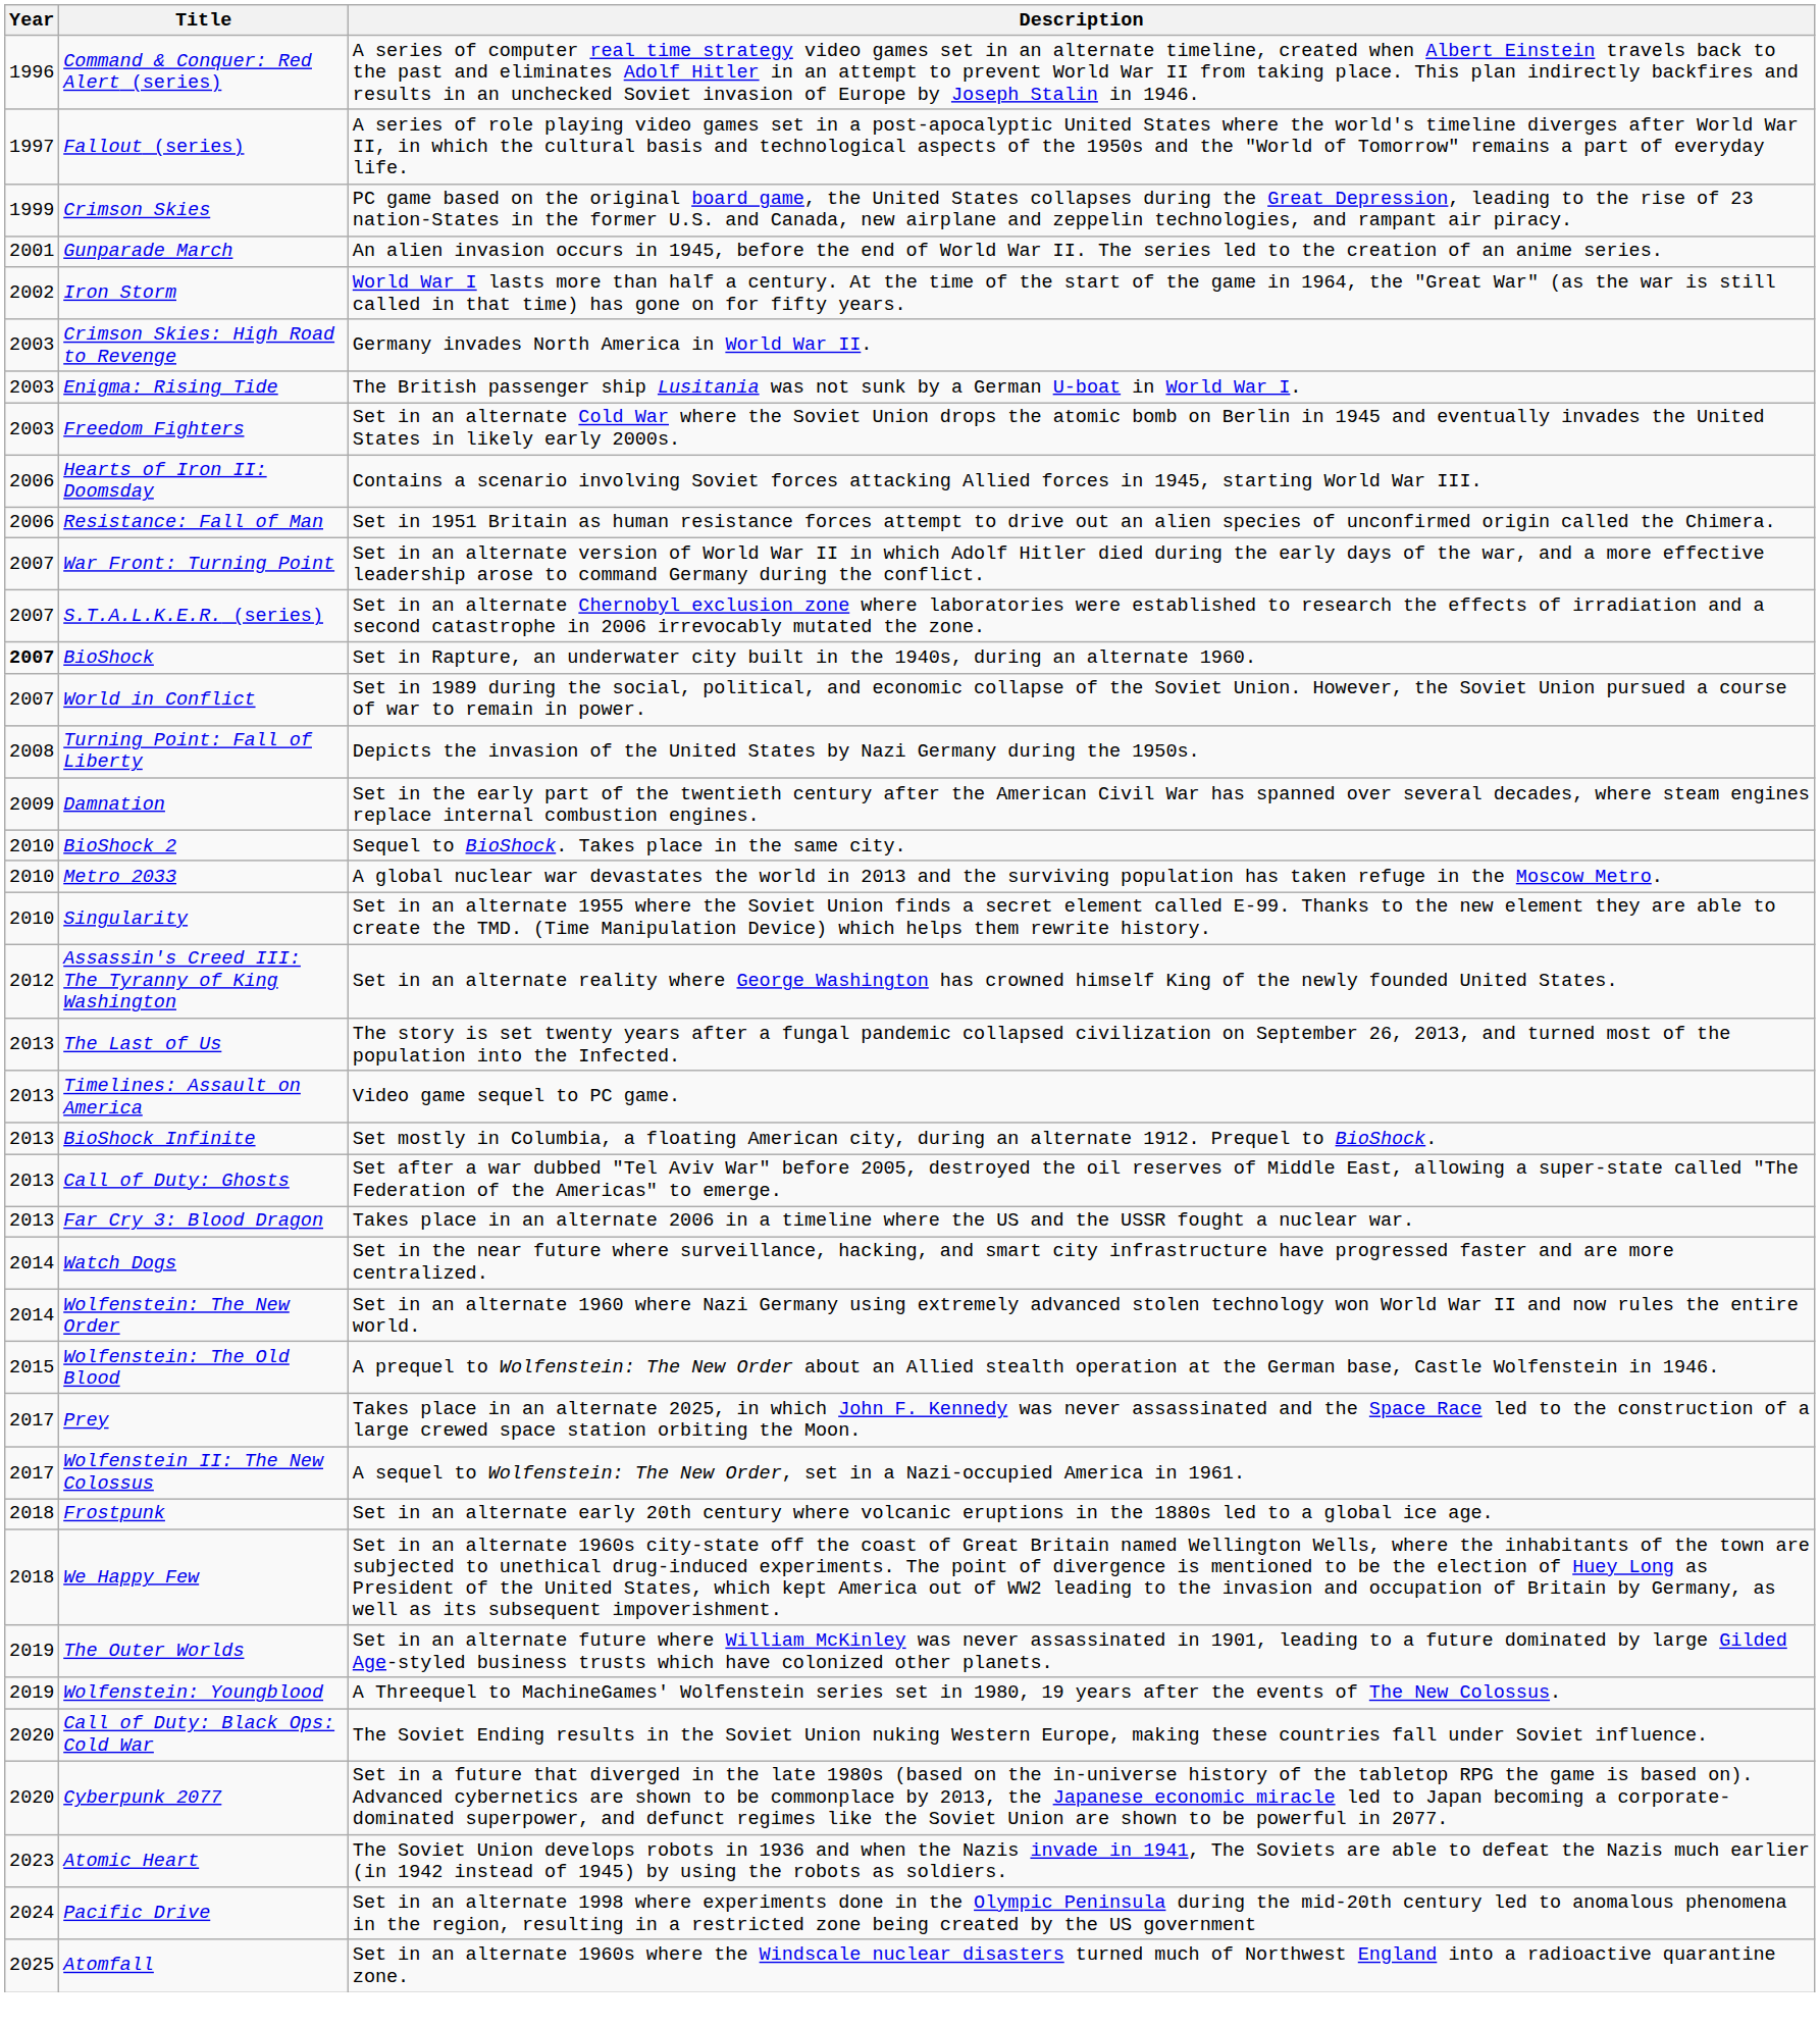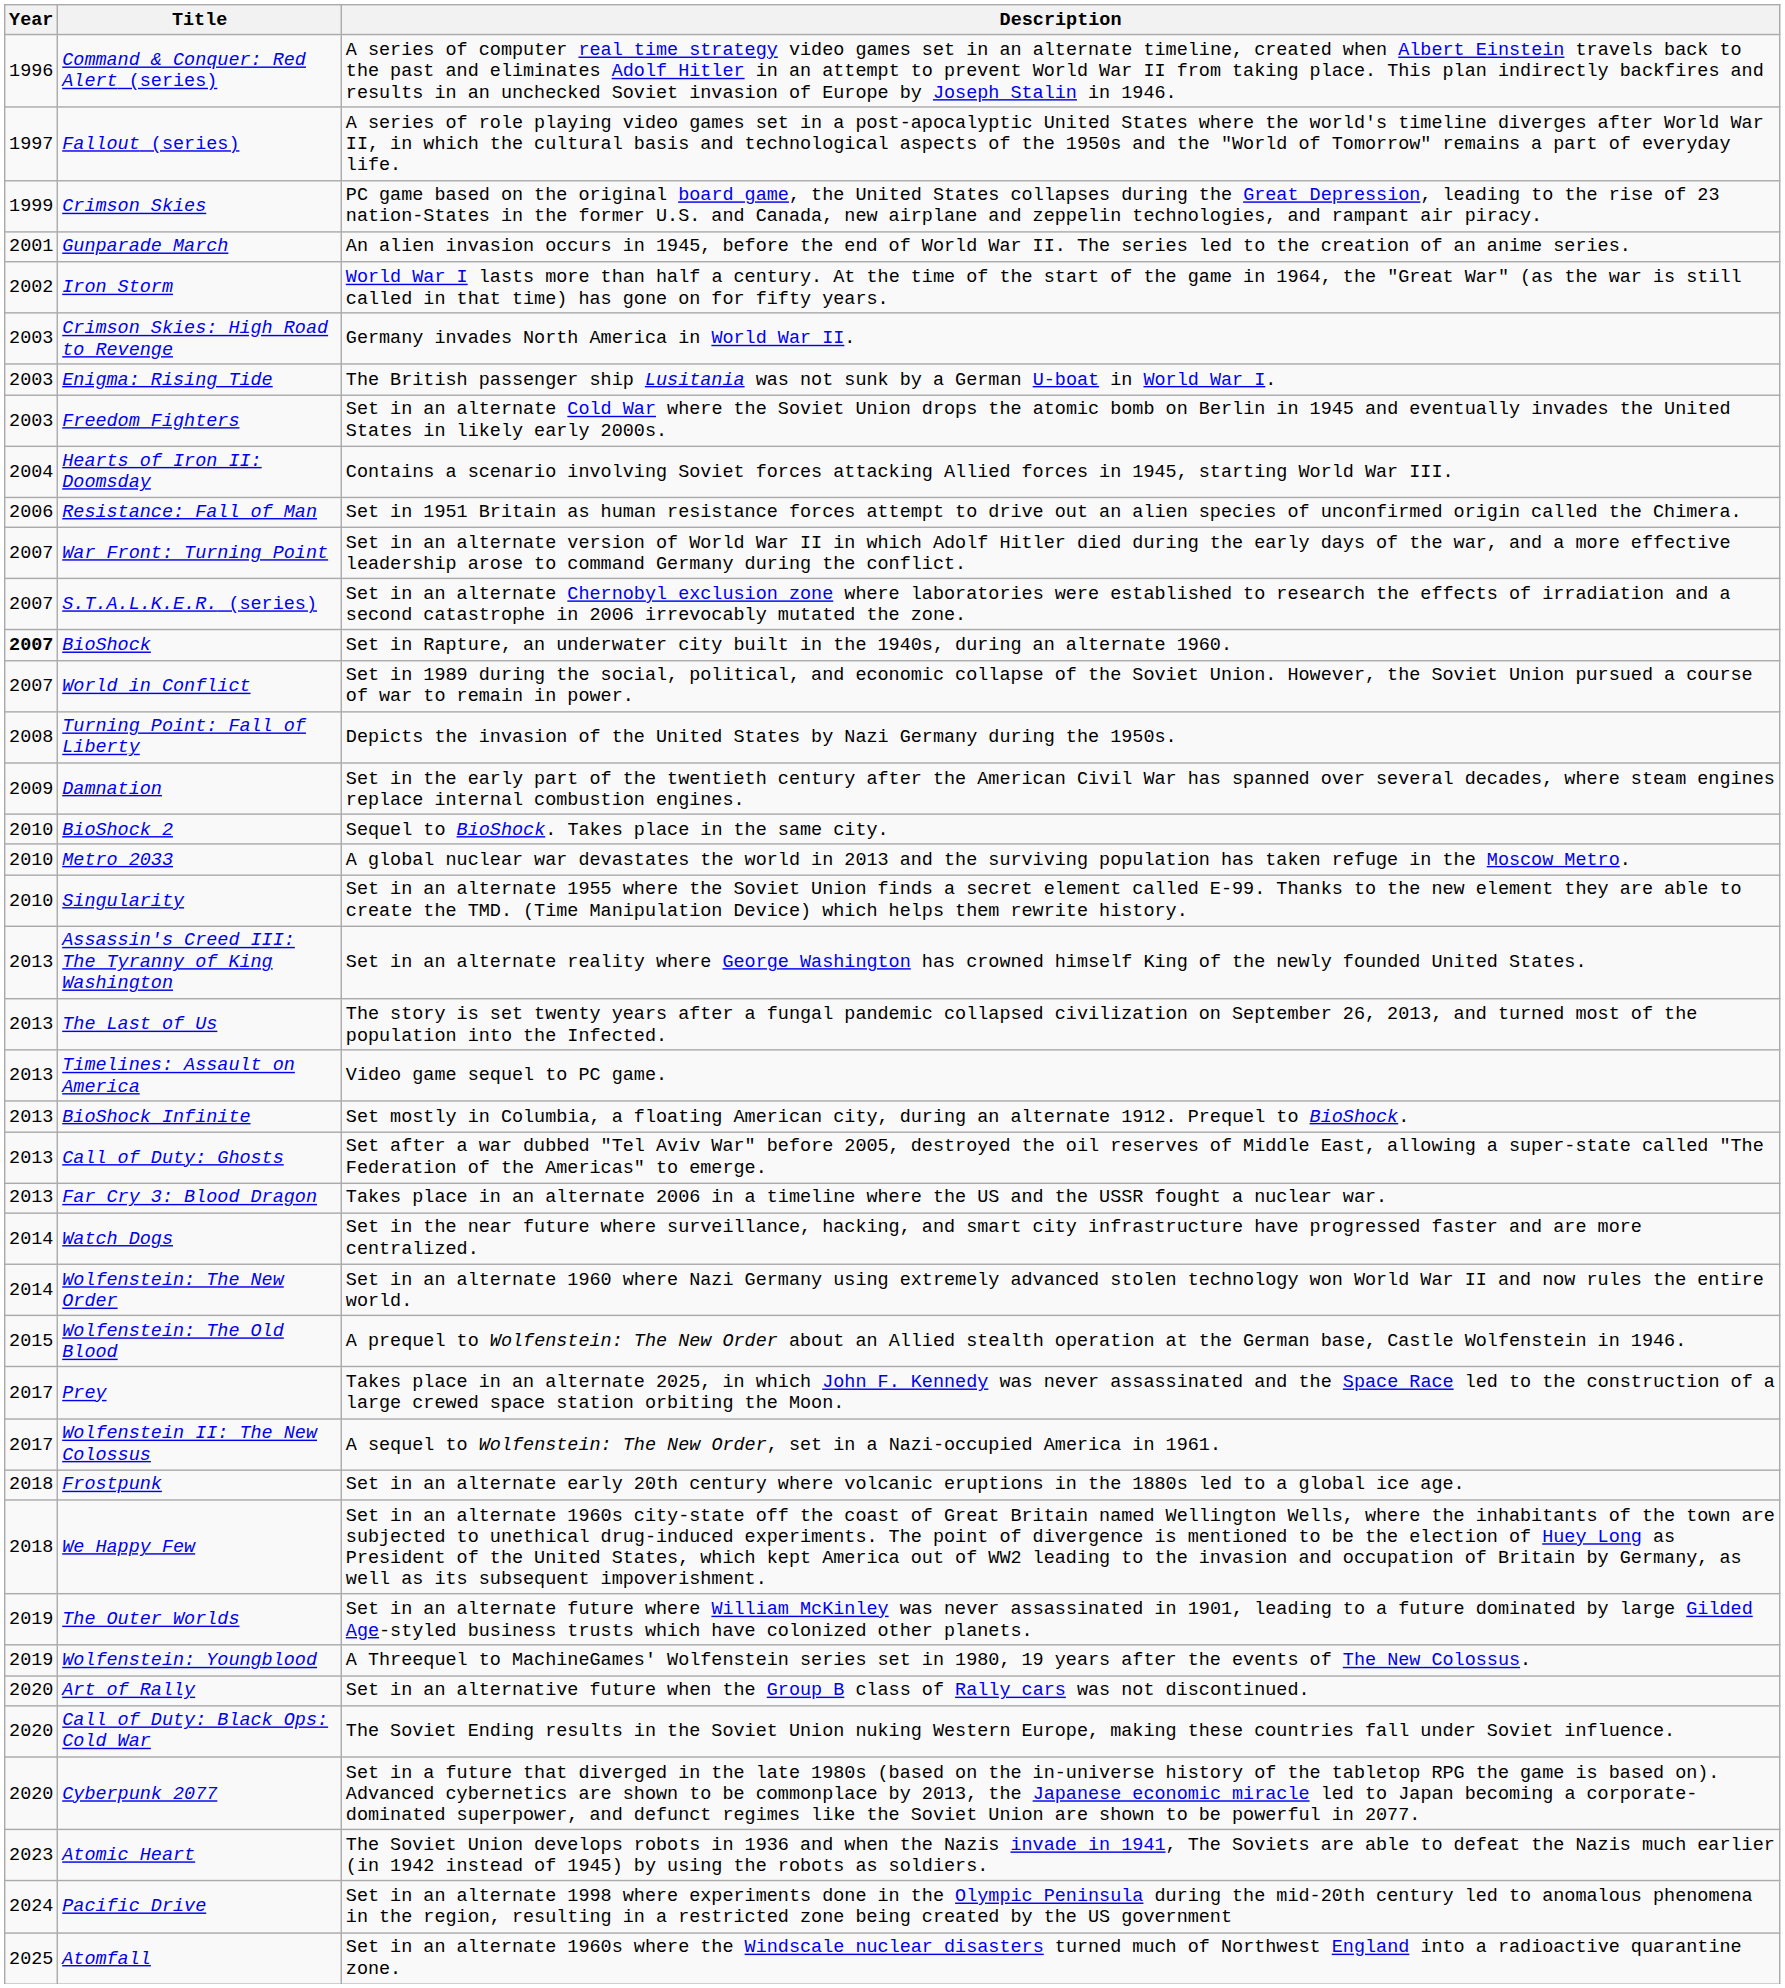 <table class=wikitable>
 <tr>
 <th>Year</th>
 <th>Title</th>
 <th>Description</th>
 </tr>
 <tr>
 <td>1996</td>
 <td><a href='#'><em>Command & Conquer: Red Alert</em> (series)</a></td>
 <td>A series of computer <a href='#'>real time strategy</a> video games set in an alternate timeline, created when <a href='#'>Albert Einstein</a> travels back to the past and eliminates <a href='#'>Adolf Hitler</a> in an attempt to prevent World War II from taking place. This plan indirectly backfires and results in an unchecked Soviet invasion of Europe by <a href='#'>Joseph Stalin</a> in 1946.</td>
 </tr>
 <tr>
 <td>1997</td>
 <td><a href='#'><em>Fallout</em> (series)</a></td>
 <td>A series of role playing video games set in a post-apocalyptic United States where the world's timeline diverges after World War II, in which the cultural basis and technological aspects of the 1950s and the "World of Tomorrow" remains a part of everyday life.</td>
 </tr>
 <tr>
 <td>1999</td>
 <td><em><a href='#'>Crimson Skies</a></em></td>
 <td>PC game based on the original <a href='#'>board game</a>, the United States collapses during the <a href='#'>Great Depression</a>, leading to the rise of 23 nation-States in the former U.S. and Canada, new airplane and zeppelin technologies, and rampant air piracy.</td>
 </tr>
 <tr>
 <td>2001</td>
 <td><em><a href='#'>Gunparade March</a></em></td>
 <td>An alien invasion occurs in 1945, before the end of World War II. The series led to the creation of an anime series.</td>
 </tr>
 <tr>
 <td>2002</td>
 <td><em><a href='#'>Iron Storm</a></em></td>
 <td><a href='#'>World War I</a> lasts more than half a century. At the time of the start of the game in 1964, the "Great War" (as the war is still called in that time) has gone on for fifty years.</td>
 </tr>
 <tr>
 <td>2003</td>
 <td><em><a href='#'>Crimson Skies: High Road to Revenge</a></em></td>
 <td>Germany invades North America in <a href='#'>World War II</a>.</td>
 </tr>
 <tr>
 <td>2003</td>
 <td><em><a href='#'>Enigma: Rising Tide</a></em></td>
 <td>The British passenger ship <a href='#'><em>Lusitania</em></a> was not sunk by a German <a href='#'>U-boat</a> in <a href='#'>World War I</a>.</td>
 </tr>
 <tr>
 <td>2003</td>
 <td><em><a href='#'>Freedom Fighters</a></em></td>
 <td>Set in an alternate <a href='#'>Cold War</a> where the Soviet Union drops the atomic bomb on Berlin in 1945 and eventually invades the United States in likely early 2000s.</td>
 </tr>
 <tr>
-<td>2006</td>
+<td>2004</td>
 <td><em><a href='#'>Hearts of Iron II: Doomsday</a></em></td>
 <td>Contains a scenario involving Soviet forces attacking Allied forces in 1945, starting World War III.</td>
 </tr>
 <tr>
 <td>2006</td>
 <td><em><a href='#'>Resistance: Fall of Man</a></em></td>
 <td>Set in 1951 Britain as human resistance forces attempt to drive out an alien species of unconfirmed origin called the Chimera.</td>
 </tr>
 <tr>
 <td>2007</td>
 <td><em><a href='#'>War Front: Turning Point</a></em></td>
 <td>Set in an alternate version of World War II in which Adolf Hitler died during the early days of the war, and a more effective leadership arose to command Germany during the conflict.</td>
 </tr>
 <tr>
 <td>2007</td>
 <td><a href='#'><em>S.T.A.L.K.E.R.</em> (series)</a></td>
 <td>Set in an alternate <a href='#'>Chernobyl exclusion zone</a> where laboratories were established to research the effects of irradiation and a second catastrophe in 2006 irrevocably mutated the zone.</td>
 </tr>
 <tr>
 <td><strong>2007</strong></td>
 <td><em><a href='#'>BioShock</a></em></td>
 <td>Set in Rapture, an underwater city built in the 1940s, during an alternate 1960.</td>
 </tr>
 <tr>
 <td>2007</td>
 <td><em><a href='#'>World in Conflict</a></em></td>
 <td>Set in 1989 during the social, political, and economic collapse of the Soviet Union. However, the Soviet Union pursued a course of war to remain in power.</td>
 </tr>
 <tr>
 <td>2008</td>
 <td><em><a href='#'>Turning Point: Fall of Liberty</a></em></td>
 <td>Depicts the invasion of the United States by Nazi Germany during the 1950s.</td>
 </tr>
 <tr>
 <td>2009</td>
 <td><em><a href='#'>Damnation</a></em></td>
 <td>Set in the early part of the twentieth century after the American Civil War has spanned over several decades, where steam engines replace internal combustion engines.</td>
 </tr>
 <tr>
 <td>2010</td>
 <td><a href='#'><em>BioShock 2</em></a></td>
 <td>Sequel to <em><a href='#'>BioShock</a></em>. Takes place in the same city.</td>
 </tr>
 <tr>
 <td>2010</td>
 <td><em><a href='#'>Metro 2033</a></em></td>
 <td>A global nuclear war devastates the world in 2013 and the surviving population has taken refuge in the <a href='#'>Moscow Metro</a>.</td>
 </tr>
 <tr>
 <td>2010</td>
 <td><em><a href='#'>Singularity</a></em></td>
 <td>Set in an alternate 1955 where the Soviet Union finds a secret element called E-99. Thanks to the new element they are able to create the TMD. (Time Manipulation Device) which helps them rewrite history.</td>
 </tr>
 <tr>
-<td>2012</td>
+<td>2013</td>
 <td><em><a href='#'>Assassin's Creed III: The Tyranny of King Washington</a></em></td>
 <td>Set in an alternate reality where <a href='#'>George Washington</a> has crowned himself King of the newly founded United States.</td>
 </tr>
 <tr>
 <td>2013</td>
 <td><em><a href='#'>The Last of Us</a></em></td>
 <td>The story is set twenty years after a fungal pandemic collapsed civilization on September 26, 2013, and turned most of the population into the Infected.</td>
 </tr>
 <tr>
 <td>2013</td>
 <td><em><a href='#'>Timelines: Assault on America</a></em></td>
 <td>Video game sequel to PC game.</td>
 </tr>
 <tr>
 <td>2013</td>
 <td><em><a href='#'>BioShock Infinite</a></em></td>
 <td>Set mostly in Columbia, a floating American city, during an alternate 1912. Prequel to <em><a href='#'>BioShock</a></em>.</td>
 </tr>
 <tr>
 <td>2013</td>
 <td><em><a href='#'>Call of Duty: Ghosts</a></em></td>
 <td>Set after a war dubbed "Tel Aviv War" before 2005, destroyed the oil reserves of Middle East, allowing a super-state called "The Federation of the Americas" to emerge.</td>
 </tr>
 <tr>
 <td>2013</td>
 <td><em><a href='#'>Far Cry 3: Blood Dragon</a></em></td>
 <td>Takes place in an alternate 2006 in a timeline where the US and the USSR fought a nuclear war.</td>
 </tr>
 <tr>
 <td>2014</td>
 <td><em><a href='#'>Watch Dogs</a></em></td>
 <td>Set in the near future where surveillance, hacking, and smart city infrastructure have progressed faster and are more centralized.</td>
 </tr>
 <tr>
 <td>2014</td>
 <td><em><a href='#'>Wolfenstein: The New Order</a></em></td>
 <td>Set in an alternate 1960 where Nazi Germany using extremely advanced stolen technology won World War II and now rules the entire world.</td>
 </tr>
 <tr>
 <td>2015</td>
 <td><em><a href='#'>Wolfenstein: The Old Blood</a></em></td>
 <td>A prequel to <em>Wolfenstein: The New Order</em> about an Allied stealth operation at the German base, Castle Wolfenstein in 1946.</td>
 </tr>
 <tr>
 <td>2017</td>
 <td><a href='#'><em>Prey</em></a></td>
 <td>Takes place in an alternate 2025, in which <a href='#'>John F. Kennedy</a> was never assassinated and the <a href='#'>Space Race</a> led to the construction of a large crewed space station orbiting the Moon.</td>
 </tr>
 <tr>
 <td>2017</td>
 <td><em><a href='#'>Wolfenstein II: The New Colossus</a></em></td>
 <td>A sequel to <em>Wolfenstein: The New Order</em>, set in a Nazi-occupied America in 1961.</td>
 </tr>
 <tr>
 <td>2018</td>
 <td><em><a href='#'>Frostpunk</a></em></td>
 <td>Set in an alternate early 20th century where volcanic eruptions in the 1880s led to a global ice age.</td>
 </tr>
 <tr>
 <td>2018</td>
 <td><em><a href='#'>We Happy Few</a></em></td>
 <td>Set in an alternate 1960s city-state off the coast of Great Britain named Wellington Wells, where the inhabitants of the town are subjected to unethical drug-induced experiments. The point of divergence is mentioned to be the election of <a href='#'>Huey Long</a> as President of the United States, which kept America out of WW2 leading to the invasion and occupation of Britain by Germany, as well as its subsequent impoverishment.</td>
 </tr>
 <tr>
 <td>2019</td>
 <td><em><a href='#'>The Outer Worlds</a></em></td>
 <td>Set in an alternate future where <a href='#'>William McKinley</a> was never assassinated in 1901, leading to a future dominated by large <a href='#'>Gilded Age</a>-styled business trusts which have colonized other planets.</td>
 </tr>
 <tr>
 <td>2019</td>
 <td><em><a href='#'>Wolfenstein: Youngblood</a></em></td>
 <td>A Threequel to MachineGames' Wolfenstein series set in 1980, 19 years after the events of <a href='#'>The New Colossus</a>.</td>
 </tr>
 <tr>
 <td>2020</td>
+<td><em><a href='#'>Art of Rally</a></em></td>
+<td>Set in an alternative future when the <a href='#'>Group B</a> class of <a href='#'>Rally cars</a> was not discontinued.</td>
+</tr>
+<tr>
+<td>2020</td>
 <td><em><a href='#'>Call of Duty: Black Ops: Cold War</a></em></td>
 <td>The Soviet Ending results in the Soviet Union nuking Western Europe, making these countries fall under Soviet influence.</td>
 </tr>
 <tr>
 <td>2020</td>
 <td><em><a href='#'>Cyberpunk 2077</a></em></td>
 <td>Set in a future that diverged in the late 1980s (based on the in-universe history of the tabletop RPG the game is based on). Advanced cybernetics are shown to be commonplace by 2013, the <a href='#'>Japanese economic miracle</a> led to Japan becoming a corporate-dominated superpower, and defunct regimes like the Soviet Union are shown to be powerful in 2077.</td>
 </tr>
 <tr>
 <td>2023</td>
 <td><em><a href='#'>Atomic Heart</a></em></td>
 <td>The Soviet Union develops robots in 1936 and when the Nazis <a href='#'>invade in 1941</a>, The Soviets are able to defeat the Nazis much earlier (in 1942 instead of 1945) by using the robots as soldiers.</td>
 </tr>
 <tr>
 <td>2024</td>
 <td><a href='#'><em>Pacific Drive</em></a></td>
 <td>Set in an alternate 1998 where experiments done in the <a href='#'>Olympic Peninsula</a> during the mid-20th century led to anomalous phenomena in the region, resulting in a restricted zone being created by the US government</td>
 </tr>
 <tr>
 <td>2025</td>
 <td><em><a href='#'>Atomfall</a></em></td>
 <td>Set in an alternate 1960s where the <a href='#'>Windscale nuclear disasters</a> turned much of Northwest <a href='#'>England</a> into a radioactive quarantine zone.</td>
 </tr>
 </table>
